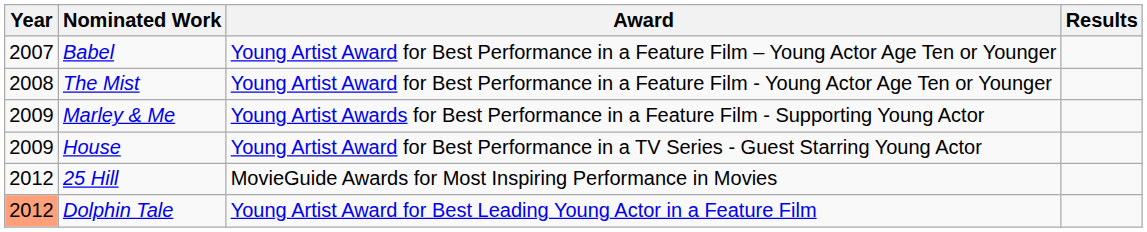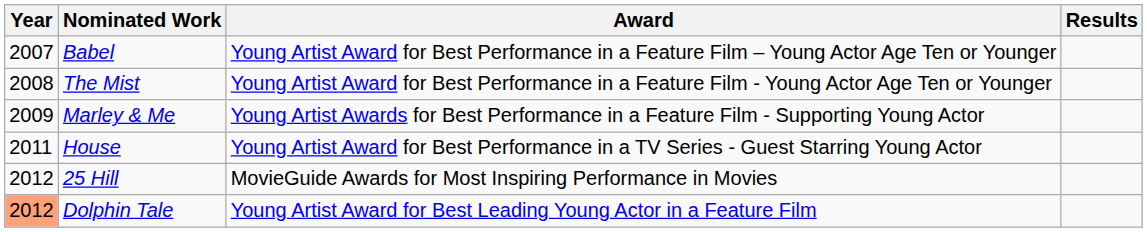 <table class="wikitable sortable">
 <tr>
 <th>Year</th>
 <th>Nominated Work</th>
 <th>Award</th>
 <th>Results</th>
 </tr>
 <tr>
 <td>2007</td>
 <td><em><a href='#'>Babel</a></em></td>
 <td><a href='#'>Young Artist Award</a> for Best Performance in a Feature Film – Young Actor Age Ten or Younger</td>
 <td></td>
 </tr>
 <tr>
 <td>2008</td>
 <td><em><a href='#'>The Mist</a></em></td>
 <td><a href='#'>Young Artist Award</a> for Best Performance in a Feature Film - Young Actor Age Ten or Younger</td>
 <td></td>
 </tr>
 <tr>
 <td>2009</td>
 <td><em><a href='#'>Marley & Me</a></em></td>
 <td><a href='#'>Young Artist Awards</a> for Best Performance in a Feature Film - Supporting Young Actor</td>
 <td></td>
 </tr>
 <tr>
-<td>2009</td>
+<td>2011</td>
 <td><em><a href='#'>House</a></em></td>
 <td><a href='#'>Young Artist Award</a> for Best Performance in a TV Series - Guest Starring Young Actor</td>
 <td></td>
 </tr>
 <tr>
 <td>2012</td>
 <td><em><a href='#'>25 Hill</a></em></td>
 <td>MovieGuide Awards for Most Inspiring Performance in Movies</td>
 <td></td>
 </tr>
 <tr>
 <td style="background: lightsalmon;">2012</td>
 <td><em><a href='#'>Dolphin Tale</a></em></td>
 <td><a href='#'>Young Artist Award for Best Leading Young Actor in a Feature Film</a></td>
 <td></td>
 </tr>
 </table>
